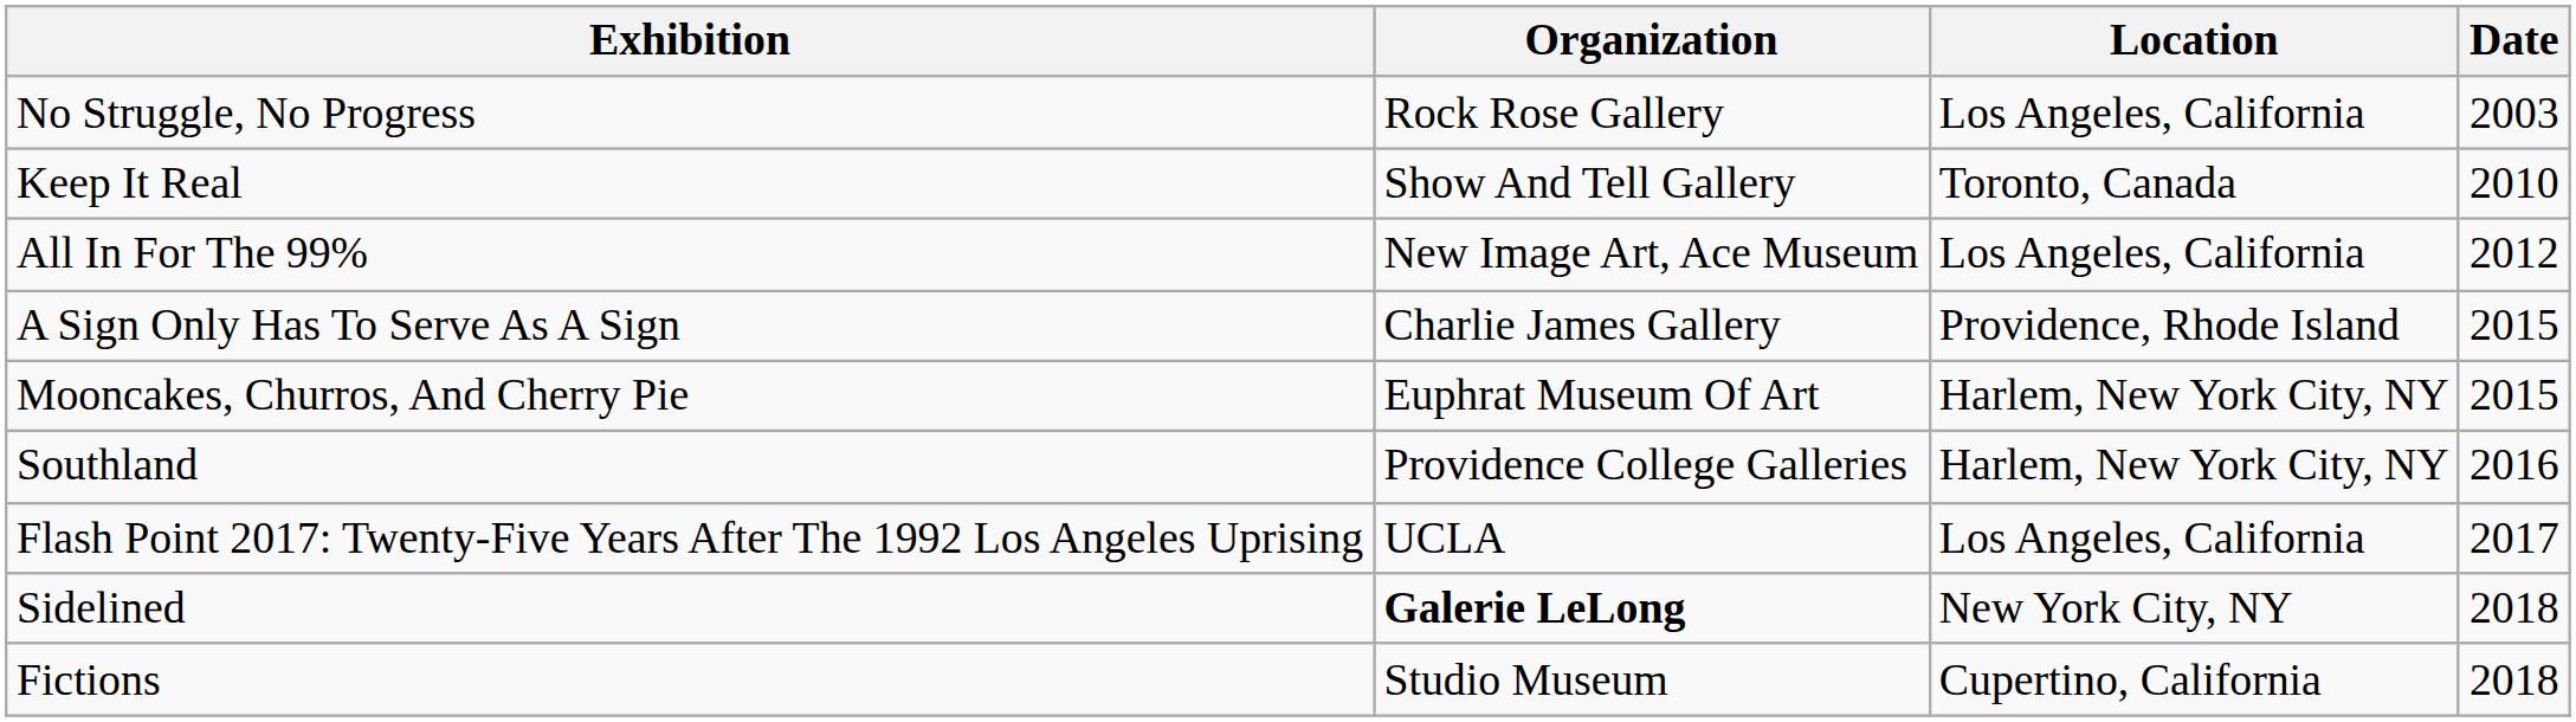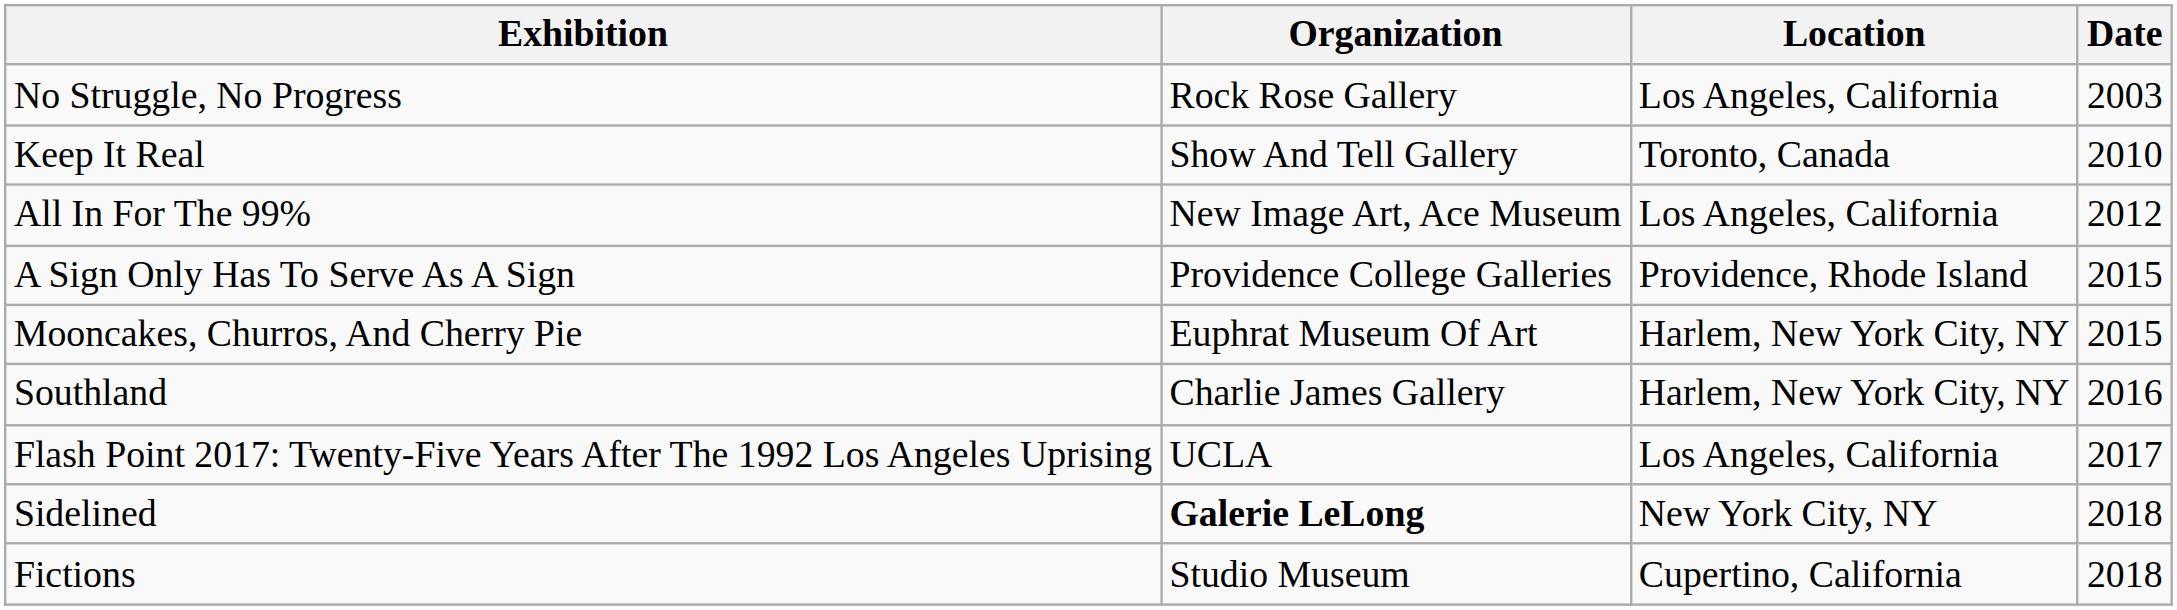 <table class="wikitable">
 <tr>
 <th>Exhibition</th>
 <th>Organization</th>
 <th>Location</th>
 <th>Date</th>
 </tr>
 <tr>
 <td>No Struggle, No Progress</td>
 <td>Rock Rose Gallery</td>
 <td>Los Angeles, California</td>
 <td>2003</td>
 </tr>
 <tr>
 <td>Keep It Real</td>
 <td>Show And Tell Gallery</td>
 <td>Toronto, Canada</td>
 <td>2010</td>
 </tr>
 <tr>
 <td>All In For The 99%</td>
 <td>New Image Art, Ace Museum</td>
 <td>Los Angeles, California</td>
 <td>2012</td>
 </tr>
 <tr>
 <td>A Sign Only Has To Serve As A Sign</td>
-<td>Charlie James Gallery</td>
+<td>Providence College Galleries</td>
 <td>Providence, Rhode Island</td>
 <td>2015</td>
 </tr>
 <tr>
 <td>Mooncakes, Churros, And Cherry Pie</td>
 <td>Euphrat Museum Of Art</td>
 <td>Harlem, New York City, NY</td>
 <td>2015</td>
 </tr>
 <tr>
 <td>Southland</td>
-<td>Providence College Galleries</td>
+<td>Charlie James Gallery</td>
 <td>Harlem, New York City, NY</td>
 <td>2016</td>
 </tr>
 <tr>
 <td>Flash Point 2017: Twenty-Five Years After The 1992 Los Angeles Uprising</td>
 <td>UCLA</td>
 <td>Los Angeles, California</td>
 <td>2017</td>
 </tr>
 <tr>
 <td>Sidelined</td>
 <td><strong>Galerie LeLong</strong></td>
 <td>New York City, NY</td>
 <td>2018</td>
 </tr>
 <tr>
 <td>Fictions</td>
 <td>Studio Museum</td>
 <td>Cupertino, California</td>
 <td>2018</td>
 </tr>
 </table>
